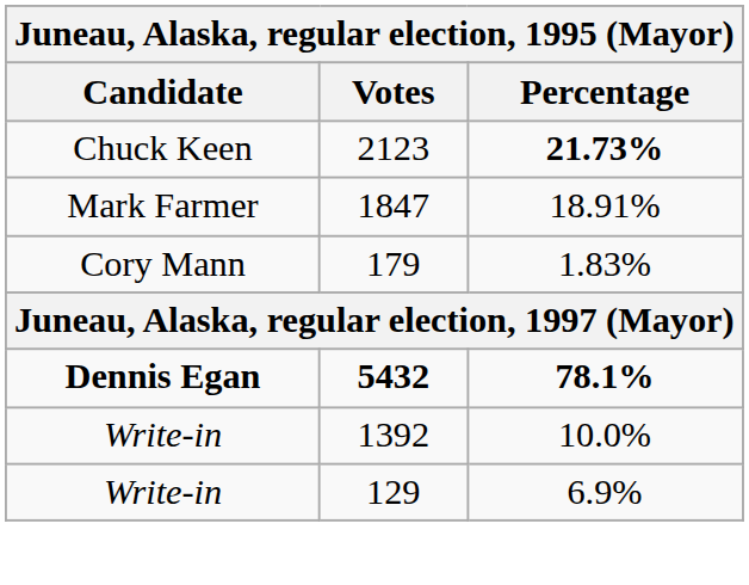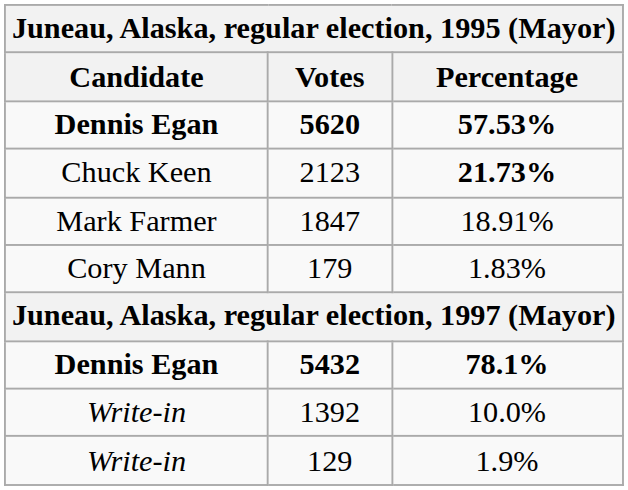 <table class=wikitable style=text-align:center>
 <tr>
 <th colspan=3>Juneau, Alaska, regular election, 1995 (Mayor)</th>
 </tr>
 <tr>
 <th>Candidate</th>
 <th>Votes</th>
 <th>Percentage</th>
+</tr>
+<tr>
+<td><strong>Dennis Egan</strong></td>
+<td><strong>5620</strong></td>
+<td><strong>57.53%</strong></td>
 </tr>
 <tr>
 <td>Chuck Keen</td>
 <td>2123</td>
 <td><strong>21.73%</strong></td>
 </tr>
 <tr>
 <td>Mark Farmer</td>
 <td>1847</td>
 <td>18.91%</td>
 </tr>
 <tr>
 <td>Cory Mann</td>
 <td>179</td>
 <td>1.83%</td>
 </tr>
 <tr>
 <th colspan=3>Juneau, Alaska, regular election, 1997 (Mayor)</th>
 </tr>
 <tr>
 <td><strong>Dennis Egan</strong></td>
 <td><strong>5432</strong></td>
 <td><strong>78.1%</strong></td>
 </tr>
 <tr>
 <td><em>Write-in</em></td>
 <td>1392</td>
 <td>10.0%</td>
 </tr>
 <tr>
 <td><em>Write-in</em></td>
 <td>129</td>
-<td>6.9%</td>
+<td>1.9%</td>
 </tr>
 </table>
